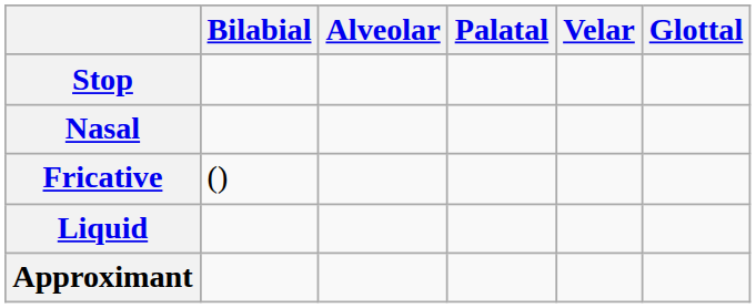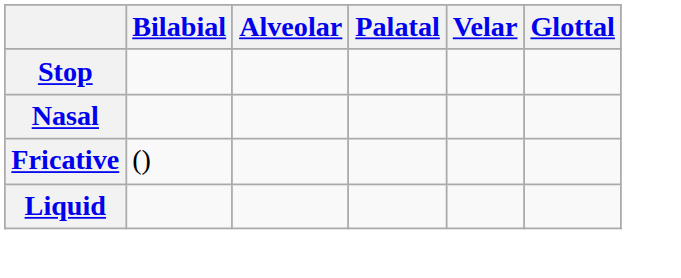 <table class="wikitable">
 <tr>
 <th></th>
 <th><a href='#'>Bilabial</a></th>
 <th><a href='#'>Alveolar</a></th>
 <th><a href='#'>Palatal</a></th>
 <th><a href='#'>Velar</a></th>
 <th><a href='#'>Glottal</a></th>
 </tr>
 <tr>
 <th><a href='#'>Stop</a></th>
 <td>   </td>
 <td>  </td>
 <td> </td>
 <td>  </td>
 <td></td>
 </tr>
 <tr>
 <th><a href='#'>Nasal</a></th>
 <td></td>
 <td> </td>
 <td></td>
 <td></td>
 <td></td>
 </tr>
 <tr>
 <th><a href='#'>Fricative</a></th>
 <td> ()</td>
 <td>   </td>
 <td></td>
 <td></td>
 <td> </td>
 </tr>
 <tr>
 <th><a href='#'>Liquid</a></th>
 <td></td>
 <td> </td>
 <td></td>
 <td></td>
 <td></td>
 </tr>
-<tr>
-<th>Approximant</th>
-<td></td>
-<td></td>
-<td></td>
-<td></td>
-<td></td>
-</tr>
 </table>
